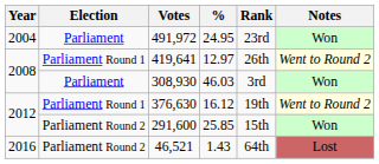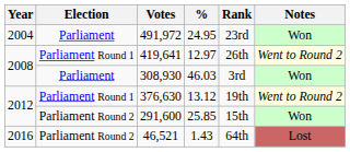 <table class="wikitable" style="text-align:center;">
 <tr>
 <th>Year</th>
 <th>Election</th>
 <th>Votes</th>
 <th>%</th>
 <th>Rank</th>
 <th>Notes</th>
 </tr>
 <tr>
 <td>2004</td>
 <td><a href='#'>Parliament</a></td>
 <td>491,972</td>
 <td>24.95</td>
 <td>23rd</td>
 <td style="background-color:#CCFFCC">Won</td>
 </tr>
 <tr>
 <td rowspan="2">2008</td>
 <td><a href='#'>Parliament</a> <small>Round 1</small></td>
 <td> 419,641</td>
 <td> 12.97</td>
 <td>26th</td>
 <td style="background-color:#FFFFE0"><em>Went to Round 2</em></td>
 </tr>
 <tr>
 <td><a href='#'>Parliament</a></td>
 <td> 308,930</td>
 <td> 46.03</td>
 <td>3rd</td>
 <td style="background-color:#CCFFCC">Won</td>
 </tr>
 <tr>
 <td rowspan="2">2012</td>
 <td><a href='#'>Parliament</a> <small>Round 1</small></td>
 <td> 376,630</td>
-<td> 16.12</td>
+<td> 13.12</td>
 <td>19th</td>
 <td style="background-color:#FFFFE0"><em>Went to Round 2</em></td>
 </tr>
 <tr>
 <td>Parliament <small>Round 2</small></td>
 <td> 291,600</td>
 <td> 25.85</td>
 <td>15th</td>
 <td style="background-color:#CCFFCC">Won</td>
 </tr>
 <tr>
 <td>2016</td>
 <td>Parliament <small>Round 2</small></td>
 <td> 46,521</td>
 <td> 1.43</td>
 <td>64th</td>
 <td style="background-color:#C66">Lost</td>
 </tr>
 </table>
